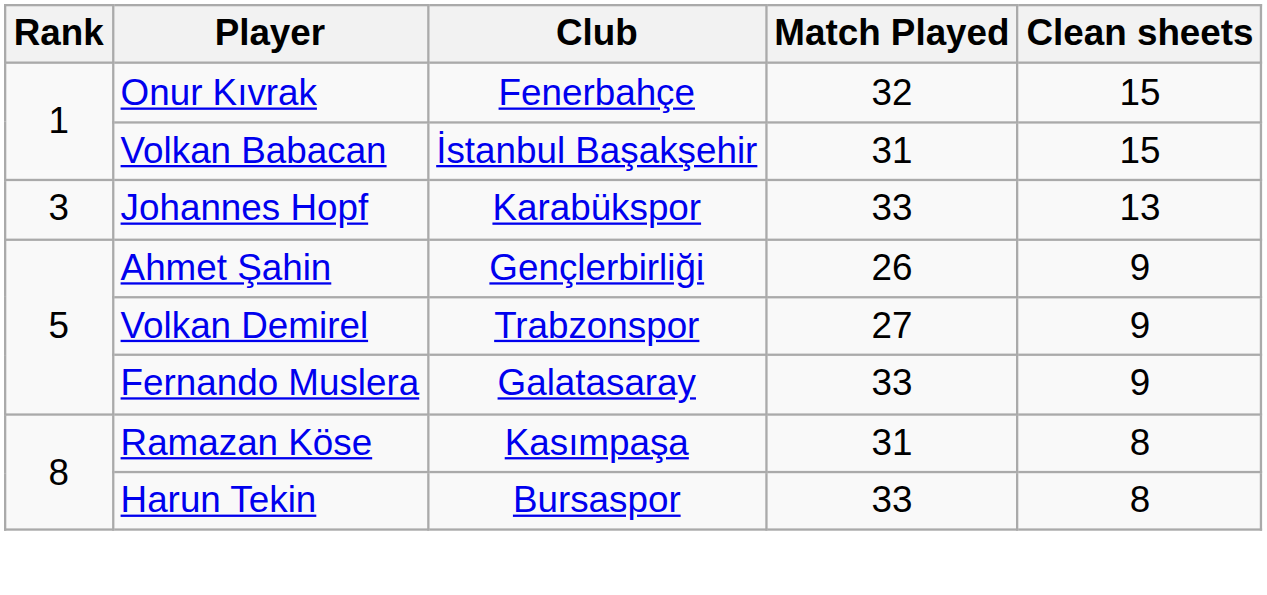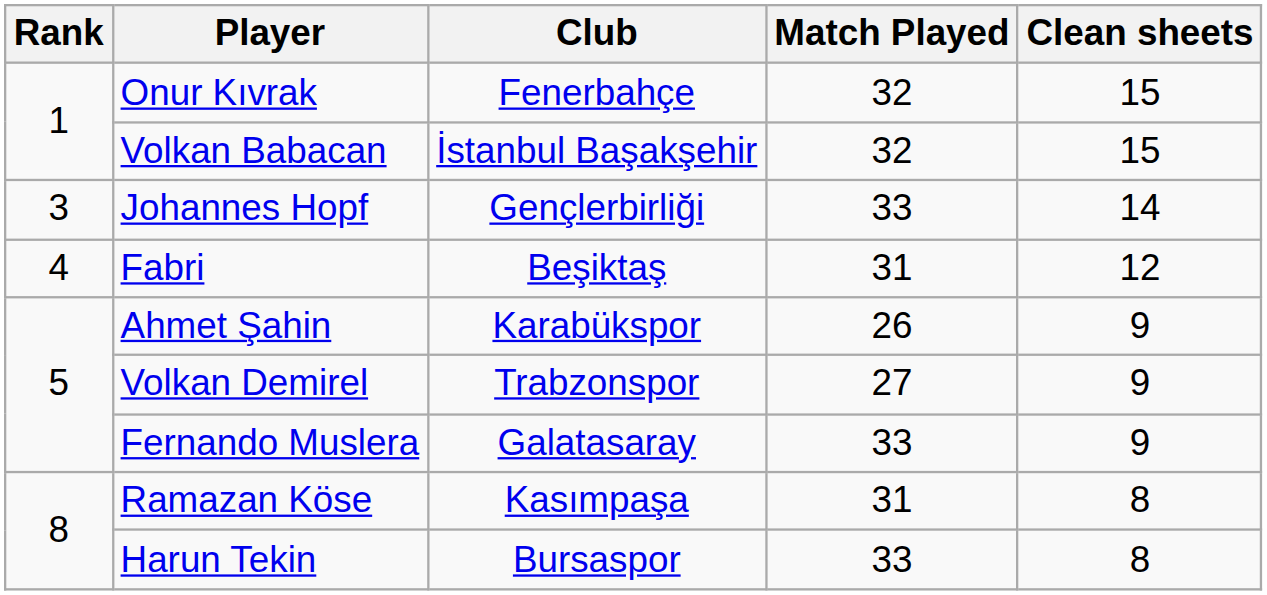 <table class="wikitable">
 <tr>
 <th>Rank</th>
 <th>Player</th>
 <th>Club</th>
 <th>Match Played</th>
 <th>Clean sheets</th>
 </tr>
 <tr>
 <td rowspan=2 align=center>1</td>
 <td> <a href='#'>Onur Kıvrak</a></td>
 <td align=center><a href='#'>Fenerbahçe</a></td>
 <td align=center>32</td>
 <td align=center>15</td>
 </tr>
 <tr>
 <td> <a href='#'>Volkan Babacan</a></td>
 <td align=center><a href='#'>İstanbul Başakşehir</a></td>
-<td align=center>31</td>
+<td align=center>32</td>
 <td align=center>15</td>
 </tr>
 <tr>
 <td rowspan=1 align=center>3</td>
 <td> <a href='#'>Johannes Hopf</a></td>
-<td align=center><a href='#'>Karabükspor</a></td>
+<td align=center><a href='#'>Gençlerbirliği</a></td>
 <td align=center>33</td>
-<td align=center>13</td>
+<td align=center>14</td>
+</tr>
+<tr>
+<td rowspan=1 align=center>4</td>
+<td> <a href='#'>Fabri</a></td>
+<td align=center><a href='#'>Beşiktaş</a></td>
+<td align=center>31</td>
+<td align=center>12</td>
 </tr>
 <tr>
 <td rowspan=3 align=center>5</td>
 <td> <a href='#'>Ahmet Şahin</a></td>
-<td align=center><a href='#'>Gençlerbirliği</a></td>
+<td align=center><a href='#'>Karabükspor</a></td>
 <td align=center>26</td>
 <td align=center>9</td>
 </tr>
 <tr>
 <td> <a href='#'>Volkan Demirel</a></td>
 <td align=center><a href='#'>Trabzonspor</a></td>
 <td align=center>27</td>
 <td align=center>9</td>
 </tr>
 <tr>
 <td> <a href='#'>Fernando Muslera</a></td>
 <td align=center><a href='#'>Galatasaray</a></td>
 <td align=center>33</td>
 <td align=center>9</td>
 </tr>
 <tr>
 <td rowspan=2 align=center>8</td>
 <td> <a href='#'>Ramazan Köse</a></td>
 <td align=center><a href='#'>Kasımpaşa</a></td>
 <td align=center>31</td>
 <td align=center>8</td>
 </tr>
 <tr>
 <td> <a href='#'>Harun Tekin</a></td>
 <td align=center><a href='#'>Bursaspor</a></td>
 <td align=center>33</td>
 <td align=center>8</td>
 </tr>
 </table>
